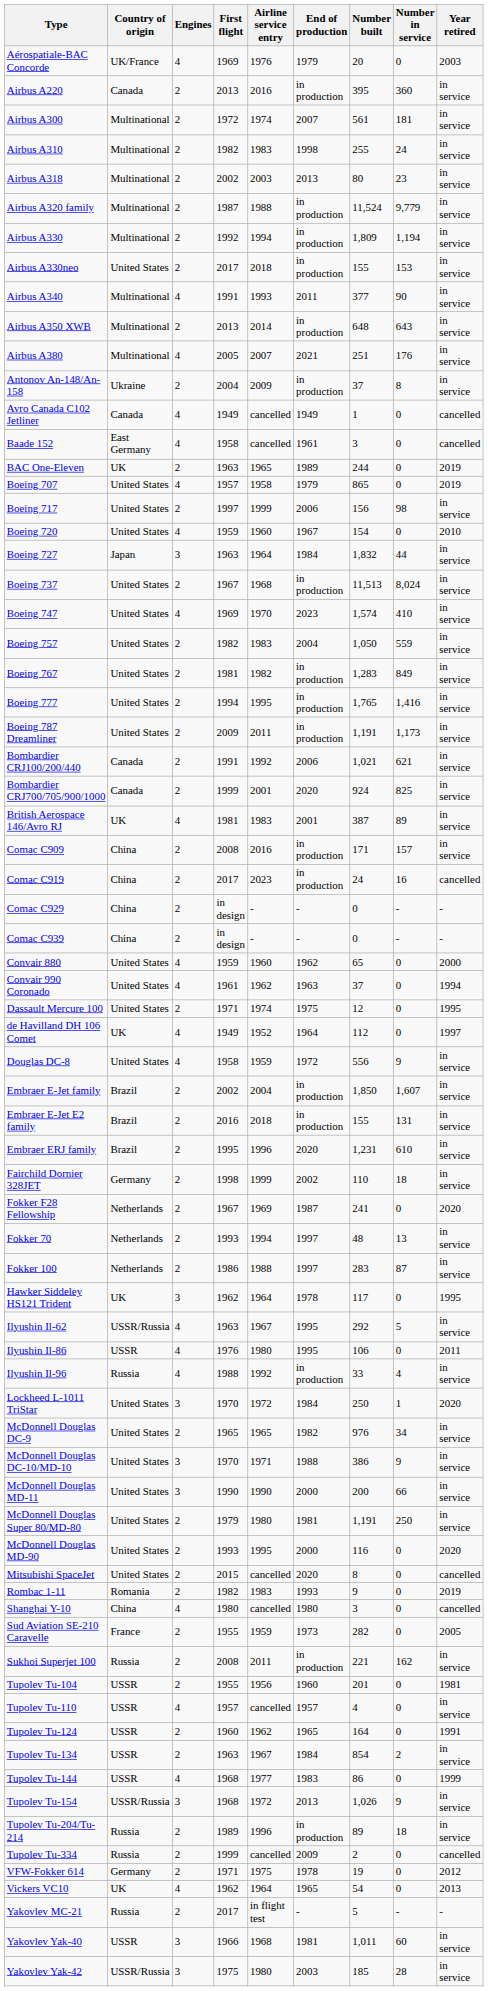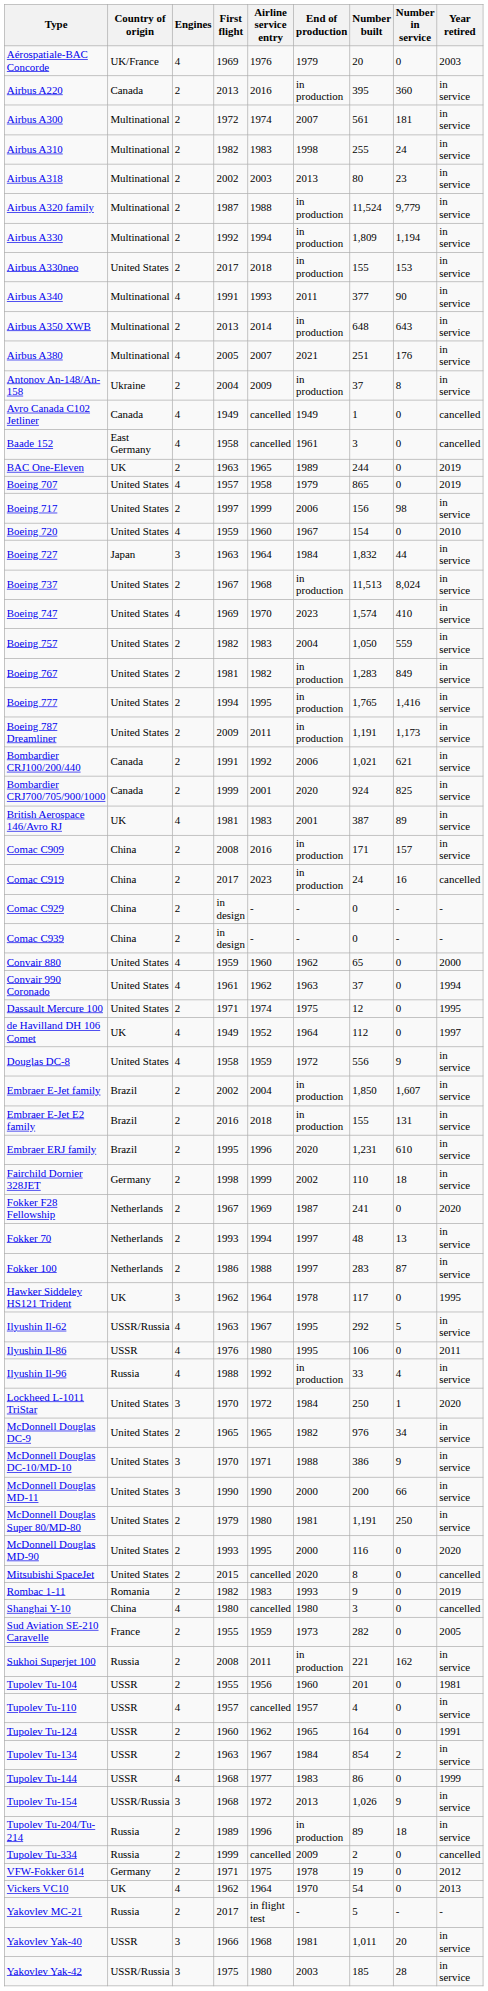 <table class="wikitable sortable sticky-header">
 <tr>
 <th>Type</th>
 <th>Country of origin</th>
 <th>Engines</th>
 <th>First flight</th>
 <th>Airline service entry</th>
 <th>End of production</th>
 <th data-sort-type="number">Number built</th>
 <th data-sort-type="number">Number in service</th>
 <th>Year retired</th>
 </tr>
 <tr>
 <td><a href='#'>Aérospatiale-BAC Concorde</a></td>
 <td>UK/France</td>
 <td>4</td>
 <td>1969</td>
 <td>1976</td>
 <td>1979</td>
 <td>20</td>
 <td>0</td>
 <td>2003</td>
 </tr>
 <tr>
 <td><a href='#'>Airbus A220</a></td>
 <td>Canada</td>
 <td>2</td>
 <td>2013</td>
 <td>2016</td>
 <td>in production</td>
 <td>395</td>
 <td>360</td>
 <td>in service</td>
 </tr>
 <tr>
 <td><a href='#'>Airbus A300</a></td>
 <td>Multinational</td>
 <td>2</td>
 <td>1972</td>
 <td>1974</td>
 <td>2007</td>
 <td>561</td>
 <td>181</td>
 <td>in service</td>
 </tr>
 <tr>
 <td><a href='#'>Airbus A310</a></td>
 <td>Multinational</td>
 <td>2</td>
 <td>1982</td>
 <td>1983</td>
 <td>1998</td>
 <td>255</td>
 <td>24</td>
 <td>in service</td>
 </tr>
 <tr>
 <td><a href='#'>Airbus A318</a></td>
 <td>Multinational</td>
 <td>2</td>
 <td>2002</td>
 <td>2003</td>
 <td>2013</td>
 <td>80</td>
 <td>23</td>
 <td>in service</td>
 </tr>
 <tr>
 <td><a href='#'>Airbus A320 family</a></td>
 <td>Multinational</td>
 <td>2</td>
 <td>1987</td>
 <td>1988</td>
 <td>in production</td>
 <td>11,524</td>
 <td>9,779</td>
 <td>in service</td>
 </tr>
 <tr>
 <td><a href='#'>Airbus A330</a></td>
 <td>Multinational</td>
 <td>2</td>
 <td>1992</td>
 <td>1994</td>
 <td>in production</td>
 <td>1,809</td>
 <td>1,194</td>
 <td>in service</td>
 </tr>
 <tr>
 <td><a href='#'>Airbus A330neo</a></td>
 <td>United States</td>
 <td>2</td>
 <td>2017</td>
 <td>2018</td>
 <td>in production</td>
 <td>155</td>
 <td>153</td>
 <td>in service</td>
 </tr>
 <tr>
 <td><a href='#'>Airbus A340</a></td>
 <td>Multinational</td>
 <td>4</td>
 <td>1991</td>
 <td>1993</td>
 <td>2011</td>
 <td>377</td>
 <td>90</td>
 <td>in service</td>
 </tr>
 <tr>
 <td><a href='#'>Airbus A350 XWB</a></td>
 <td>Multinational</td>
 <td>2</td>
 <td>2013</td>
 <td>2014</td>
 <td>in production</td>
 <td>648</td>
 <td>643</td>
 <td>in service</td>
 </tr>
 <tr>
 <td><a href='#'>Airbus A380</a></td>
 <td>Multinational</td>
 <td>4</td>
 <td>2005</td>
 <td>2007</td>
 <td>2021</td>
 <td>251</td>
 <td>176</td>
 <td>in service</td>
 </tr>
 <tr>
 <td><a href='#'>Antonov An-148/An-158</a></td>
 <td>Ukraine</td>
 <td>2</td>
 <td>2004</td>
 <td>2009</td>
 <td>in production</td>
 <td>37</td>
 <td>8</td>
 <td>in service</td>
 </tr>
 <tr>
 <td><a href='#'>Avro Canada C102 Jetliner</a></td>
 <td>Canada</td>
 <td>4</td>
 <td>1949</td>
 <td>cancelled</td>
 <td>1949</td>
 <td>1</td>
 <td>0</td>
 <td>cancelled</td>
 </tr>
 <tr>
 <td><a href='#'>Baade 152</a></td>
 <td>East Germany</td>
 <td>4</td>
 <td>1958</td>
 <td>cancelled</td>
 <td>1961</td>
 <td>3</td>
 <td>0</td>
 <td>cancelled</td>
 </tr>
 <tr>
 <td><a href='#'>BAC One-Eleven</a></td>
 <td>UK</td>
 <td>2</td>
 <td>1963</td>
 <td>1965</td>
 <td>1989</td>
 <td>244</td>
 <td>0</td>
 <td>2019</td>
 </tr>
 <tr>
 <td><a href='#'>Boeing 707</a></td>
 <td>United States</td>
 <td>4</td>
 <td>1957</td>
 <td>1958</td>
 <td>1979</td>
 <td>865</td>
 <td>0</td>
 <td>2019</td>
 </tr>
 <tr>
 <td><a href='#'>Boeing 717</a></td>
 <td>United States</td>
 <td>2</td>
 <td>1997</td>
 <td>1999</td>
 <td>2006</td>
 <td>156</td>
 <td>98</td>
 <td>in service</td>
 </tr>
 <tr>
 <td><a href='#'>Boeing 720</a></td>
 <td>United States</td>
 <td>4</td>
 <td>1959</td>
 <td>1960</td>
 <td>1967</td>
 <td>154</td>
 <td>0</td>
 <td>2010</td>
 </tr>
 <tr>
 <td><a href='#'>Boeing 727</a></td>
 <td>Japan</td>
 <td>3</td>
 <td>1963</td>
 <td>1964</td>
 <td>1984</td>
 <td>1,832</td>
 <td>44</td>
 <td>in service</td>
 </tr>
 <tr>
 <td><a href='#'>Boeing 737</a></td>
 <td>United States</td>
 <td>2</td>
 <td>1967</td>
 <td>1968</td>
 <td>in production</td>
 <td>11,513</td>
 <td>8,024</td>
 <td>in service</td>
 </tr>
 <tr>
 <td><a href='#'>Boeing 747</a></td>
 <td>United States</td>
 <td>4</td>
 <td>1969</td>
 <td>1970</td>
 <td>2023</td>
 <td>1,574</td>
 <td>410</td>
 <td>in service</td>
 </tr>
 <tr>
 <td><a href='#'>Boeing 757</a></td>
 <td>United States</td>
 <td>2</td>
 <td>1982</td>
 <td>1983</td>
 <td>2004</td>
 <td>1,050</td>
 <td>559</td>
 <td>in service</td>
 </tr>
 <tr>
 <td><a href='#'>Boeing 767</a></td>
 <td>United States</td>
 <td>2</td>
 <td>1981</td>
 <td>1982</td>
 <td>in production</td>
 <td>1,283</td>
 <td>849</td>
 <td>in service</td>
 </tr>
 <tr>
 <td><a href='#'>Boeing 777</a></td>
 <td>United States</td>
 <td>2</td>
 <td>1994</td>
 <td>1995</td>
 <td>in production</td>
 <td>1,765</td>
 <td>1,416</td>
 <td>in service</td>
 </tr>
 <tr>
 <td><a href='#'>Boeing 787 Dreamliner</a></td>
 <td>United States</td>
 <td>2</td>
 <td>2009</td>
 <td>2011</td>
 <td>in production</td>
 <td>1,191</td>
 <td>1,173</td>
 <td>in service</td>
 </tr>
 <tr>
 <td><a href='#'>Bombardier CRJ100/200/440</a></td>
 <td>Canada</td>
 <td>2</td>
 <td>1991</td>
 <td>1992</td>
 <td>2006</td>
 <td>1,021</td>
 <td>621</td>
 <td>in service</td>
 </tr>
 <tr>
 <td><a href='#'>Bombardier CRJ700/705/900/1000</a></td>
 <td>Canada</td>
 <td>2</td>
 <td>1999</td>
 <td>2001</td>
 <td>2020</td>
 <td>924</td>
 <td>825</td>
 <td>in service</td>
 </tr>
 <tr>
 <td><a href='#'>British Aerospace 146/Avro RJ</a></td>
 <td>UK</td>
 <td>4</td>
 <td>1981</td>
 <td>1983</td>
 <td>2001</td>
 <td>387</td>
 <td>89</td>
 <td>in service</td>
 </tr>
 <tr>
 <td><a href='#'>Comac C909</a></td>
 <td>China</td>
 <td>2</td>
 <td>2008</td>
 <td>2016</td>
 <td>in production</td>
 <td>171<strong></strong></td>
 <td>157</td>
 <td>in service</td>
 </tr>
 <tr>
 <td><a href='#'>Comac C919</a></td>
 <td>China</td>
 <td>2</td>
 <td>2017</td>
 <td>2023</td>
 <td>in production</td>
 <td>24</td>
 <td>16</td>
 <td>cancelled</td>
 </tr>
 <tr>
 <td><a href='#'>Comac C929</a></td>
 <td>China</td>
 <td>2</td>
 <td>in design</td>
 <td>-</td>
 <td>-</td>
 <td>0</td>
 <td>-</td>
 <td>-</td>
 </tr>
 <tr>
 <td><a href='#'>Comac C939</a></td>
 <td>China</td>
 <td>2</td>
 <td>in design</td>
 <td>-</td>
 <td>-</td>
 <td>0</td>
 <td>-</td>
 <td>-</td>
 </tr>
 <tr>
 <td><a href='#'>Convair 880</a></td>
 <td>United States</td>
 <td>4</td>
 <td>1959</td>
 <td>1960</td>
 <td>1962</td>
 <td>65</td>
 <td>0</td>
 <td>2000</td>
 </tr>
 <tr>
 <td><a href='#'>Convair 990 Coronado</a></td>
 <td>United States</td>
 <td>4</td>
 <td>1961</td>
 <td>1962</td>
 <td>1963</td>
 <td>37</td>
 <td>0</td>
 <td>1994</td>
 </tr>
 <tr>
 <td><a href='#'>Dassault Mercure 100</a></td>
 <td>United States</td>
 <td>2</td>
 <td>1971</td>
 <td>1974</td>
 <td>1975</td>
 <td>12</td>
 <td>0</td>
 <td>1995</td>
 </tr>
 <tr>
 <td><a href='#'>de Havilland DH 106 Comet</a></td>
 <td>UK</td>
 <td>4</td>
 <td>1949</td>
 <td>1952</td>
 <td>1964</td>
 <td>112</td>
 <td>0</td>
 <td>1997</td>
 </tr>
 <tr>
 <td><a href='#'>Douglas DC-8</a></td>
 <td>United States</td>
 <td>4</td>
 <td>1958</td>
 <td>1959</td>
 <td>1972</td>
 <td>556</td>
 <td>9</td>
 <td>in service</td>
 </tr>
 <tr>
 <td><a href='#'>Embraer E-Jet family</a></td>
 <td>Brazil</td>
 <td>2</td>
 <td>2002</td>
 <td>2004</td>
 <td>in production</td>
 <td>1,850</td>
 <td>1,607</td>
 <td>in service</td>
 </tr>
 <tr>
 <td><a href='#'>Embraer E-Jet E2 family</a></td>
 <td>Brazil</td>
 <td>2</td>
 <td>2016</td>
 <td>2018</td>
 <td>in production</td>
 <td>155</td>
 <td>131</td>
 <td>in service</td>
 </tr>
 <tr>
 <td><a href='#'>Embraer ERJ family</a></td>
 <td>Brazil</td>
 <td>2</td>
 <td>1995</td>
 <td>1996</td>
 <td>2020</td>
 <td>1,231</td>
 <td>610</td>
 <td>in service</td>
 </tr>
 <tr>
 <td><a href='#'>Fairchild Dornier 328JET</a></td>
 <td>Germany</td>
 <td>2</td>
 <td>1998</td>
 <td>1999</td>
 <td>2002</td>
 <td>110</td>
 <td>18</td>
 <td>in service</td>
 </tr>
 <tr>
 <td><a href='#'>Fokker F28 Fellowship</a></td>
 <td>Netherlands</td>
 <td>2</td>
 <td>1967</td>
 <td>1969</td>
 <td>1987</td>
 <td>241</td>
 <td>0</td>
 <td>2020</td>
 </tr>
 <tr>
 <td><a href='#'>Fokker 70</a></td>
 <td>Netherlands</td>
 <td>2</td>
 <td>1993</td>
 <td>1994</td>
 <td>1997</td>
 <td>48</td>
 <td>13</td>
 <td>in service</td>
 </tr>
 <tr>
 <td><a href='#'>Fokker 100</a></td>
 <td>Netherlands</td>
 <td>2</td>
 <td>1986</td>
 <td>1988</td>
 <td>1997</td>
 <td>283</td>
 <td>87</td>
 <td>in service</td>
 </tr>
 <tr>
 <td><a href='#'>Hawker Siddeley HS121 Trident</a></td>
 <td>UK</td>
 <td>3</td>
 <td>1962</td>
 <td>1964</td>
 <td>1978</td>
 <td>117</td>
 <td>0</td>
 <td>1995</td>
 </tr>
 <tr>
 <td><a href='#'>Ilyushin Il-62</a></td>
 <td>USSR/Russia</td>
 <td>4</td>
 <td>1963</td>
 <td>1967</td>
 <td>1995</td>
 <td>292</td>
 <td>5</td>
 <td>in service</td>
 </tr>
 <tr>
 <td><a href='#'>Ilyushin Il-86</a></td>
 <td>USSR</td>
 <td>4</td>
 <td>1976</td>
 <td>1980</td>
 <td>1995</td>
 <td>106</td>
 <td>0</td>
 <td>2011</td>
 </tr>
 <tr>
 <td><a href='#'>Ilyushin Il-96</a></td>
 <td>Russia</td>
 <td>4</td>
 <td>1988</td>
 <td>1992</td>
 <td>in production</td>
 <td>33</td>
 <td>4</td>
 <td>in service</td>
 </tr>
 <tr>
 <td><a href='#'>Lockheed L-1011 TriStar</a></td>
 <td>United States</td>
 <td>3</td>
 <td>1970</td>
 <td>1972</td>
 <td>1984</td>
 <td>250</td>
 <td>1</td>
 <td>2020</td>
 </tr>
 <tr>
 <td><a href='#'>McDonnell Douglas DC-9</a></td>
 <td>United States</td>
 <td>2</td>
 <td>1965</td>
 <td>1965</td>
 <td>1982</td>
 <td>976</td>
 <td>34</td>
 <td>in service</td>
 </tr>
 <tr>
 <td><a href='#'>McDonnell Douglas DC-10/MD-10</a></td>
 <td>United States</td>
 <td>3</td>
 <td>1970</td>
 <td>1971</td>
 <td>1988</td>
 <td>386</td>
 <td>9</td>
 <td>in service</td>
 </tr>
 <tr>
 <td><a href='#'>McDonnell Douglas MD-11</a></td>
 <td>United States</td>
 <td>3</td>
 <td>1990</td>
 <td>1990</td>
 <td>2000</td>
 <td>200</td>
 <td>66</td>
 <td>in service</td>
 </tr>
 <tr>
 <td><a href='#'>McDonnell Douglas Super 80/MD-80</a></td>
 <td>United States</td>
 <td>2</td>
 <td>1979</td>
 <td>1980</td>
 <td>1981</td>
 <td>1,191</td>
 <td>250</td>
 <td>in service</td>
 </tr>
 <tr>
 <td><a href='#'>McDonnell Douglas MD-90</a></td>
 <td>United States</td>
 <td>2</td>
 <td>1993</td>
 <td>1995</td>
 <td>2000</td>
 <td>116</td>
 <td>0</td>
 <td>2020</td>
 </tr>
 <tr>
 <td><a href='#'>Mitsubishi SpaceJet</a></td>
 <td>United States</td>
 <td>2</td>
 <td>2015</td>
 <td>cancelled</td>
 <td>2020</td>
 <td>8</td>
 <td>0</td>
 <td>cancelled</td>
 </tr>
 <tr>
 <td><a href='#'>Rombac 1-11</a></td>
 <td>Romania</td>
 <td>2</td>
 <td>1982</td>
 <td>1983</td>
 <td>1993</td>
 <td>9</td>
 <td>0</td>
 <td>2019</td>
 </tr>
 <tr>
 <td><a href='#'>Shanghai Y-10</a></td>
 <td>China</td>
 <td>4</td>
 <td>1980</td>
 <td>cancelled</td>
 <td>1980</td>
 <td>3</td>
 <td>0</td>
 <td>cancelled</td>
 </tr>
 <tr>
 <td><a href='#'>Sud Aviation SE-210 Caravelle</a></td>
 <td>France</td>
 <td>2</td>
 <td>1955</td>
 <td>1959</td>
 <td>1973</td>
 <td>282</td>
 <td>0</td>
 <td>2005</td>
 </tr>
 <tr>
 <td><a href='#'>Sukhoi Superjet 100</a></td>
 <td>Russia</td>
 <td>2</td>
 <td>2008</td>
 <td>2011</td>
 <td>in production</td>
 <td>221</td>
 <td>162</td>
 <td>in service</td>
 </tr>
 <tr>
 <td><a href='#'>Tupolev Tu-104</a></td>
 <td>USSR</td>
 <td>2</td>
 <td>1955</td>
 <td>1956</td>
 <td>1960</td>
 <td>201</td>
 <td>0</td>
 <td>1981</td>
 </tr>
 <tr>
 <td><a href='#'>Tupolev Tu-110</a></td>
 <td>USSR</td>
 <td>4</td>
 <td>1957</td>
 <td>cancelled</td>
 <td>1957</td>
 <td>4</td>
 <td>0</td>
 <td>in service</td>
 </tr>
 <tr>
 <td><a href='#'>Tupolev Tu-124</a></td>
 <td>USSR</td>
 <td>2</td>
 <td>1960</td>
 <td>1962</td>
 <td>1965</td>
 <td>164</td>
 <td>0</td>
 <td>1991</td>
 </tr>
 <tr>
 <td><a href='#'>Tupolev Tu-134</a></td>
 <td>USSR</td>
 <td>2</td>
 <td>1963</td>
 <td>1967</td>
 <td>1984</td>
 <td>854</td>
 <td>2</td>
 <td>in service</td>
 </tr>
 <tr>
 <td><a href='#'>Tupolev Tu-144</a></td>
 <td>USSR</td>
 <td>4</td>
 <td>1968</td>
 <td>1977</td>
 <td>1983</td>
 <td>86</td>
 <td>0</td>
 <td>1999</td>
 </tr>
 <tr>
 <td><a href='#'>Tupolev Tu-154</a></td>
 <td>USSR/Russia</td>
 <td>3</td>
 <td>1968</td>
 <td>1972</td>
 <td>2013</td>
 <td>1,026</td>
 <td>9</td>
 <td>in service</td>
 </tr>
 <tr>
 <td><a href='#'>Tupolev Tu-204/Tu-214</a></td>
 <td>Russia</td>
 <td>2</td>
 <td>1989</td>
 <td>1996</td>
 <td>in production</td>
 <td>89</td>
 <td>18</td>
 <td>in service</td>
 </tr>
 <tr>
 <td><a href='#'>Tupolev Tu-334</a></td>
 <td>Russia</td>
 <td>2</td>
 <td>1999</td>
 <td>cancelled</td>
 <td>2009</td>
 <td>2</td>
 <td>0</td>
 <td>cancelled</td>
 </tr>
 <tr>
 <td><a href='#'>VFW-Fokker 614</a></td>
 <td>Germany</td>
 <td>2</td>
 <td>1971</td>
 <td>1975</td>
 <td>1978</td>
 <td>19</td>
 <td>0</td>
 <td>2012</td>
 </tr>
 <tr>
 <td><a href='#'>Vickers VC10</a></td>
 <td>UK</td>
 <td>4</td>
 <td>1962</td>
 <td>1964</td>
-<td>1965</td>
+<td>1970</td>
 <td>54</td>
 <td>0</td>
 <td>2013</td>
 </tr>
 <tr>
 <td><a href='#'>Yakovlev MC-21</a></td>
 <td>Russia</td>
 <td>2</td>
 <td>2017</td>
 <td>in flight test</td>
 <td>-</td>
 <td>5</td>
 <td>-</td>
 <td>-</td>
 </tr>
 <tr>
 <td><a href='#'>Yakovlev Yak-40</a></td>
 <td>USSR</td>
 <td>3</td>
 <td>1966</td>
 <td>1968</td>
 <td>1981</td>
 <td>1,011</td>
-<td>60</td>
+<td>20</td>
 <td>in service</td>
 </tr>
 <tr>
 <td><a href='#'>Yakovlev Yak-42</a></td>
 <td>USSR/Russia</td>
 <td>3</td>
 <td>1975</td>
 <td>1980</td>
 <td>2003</td>
 <td>185</td>
 <td>28</td>
 <td>in service</td>
 </tr>
 </table>
